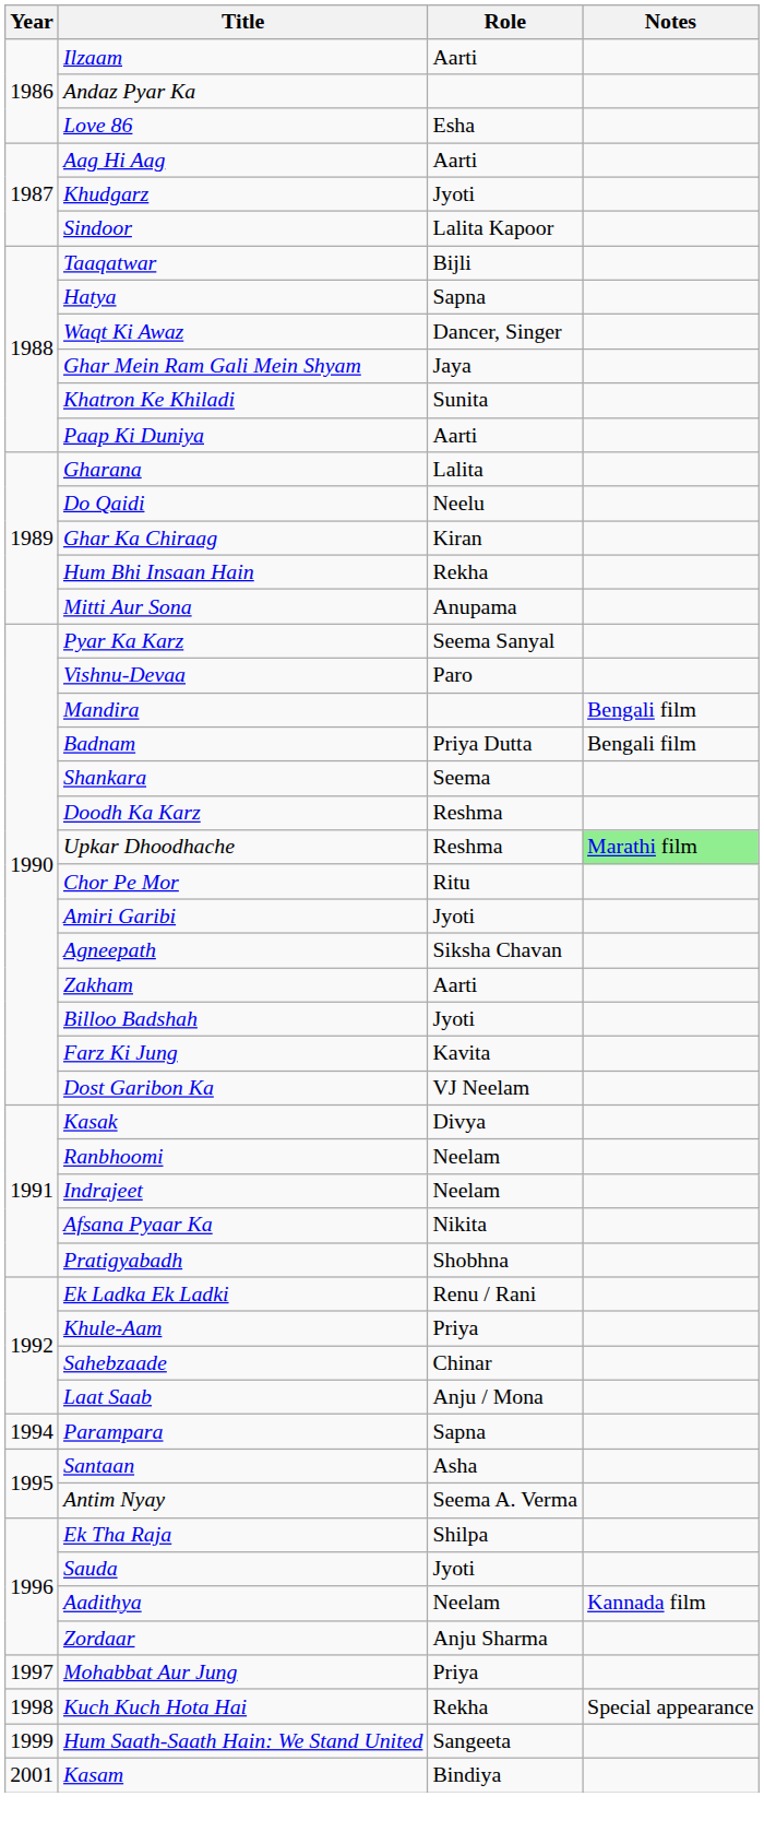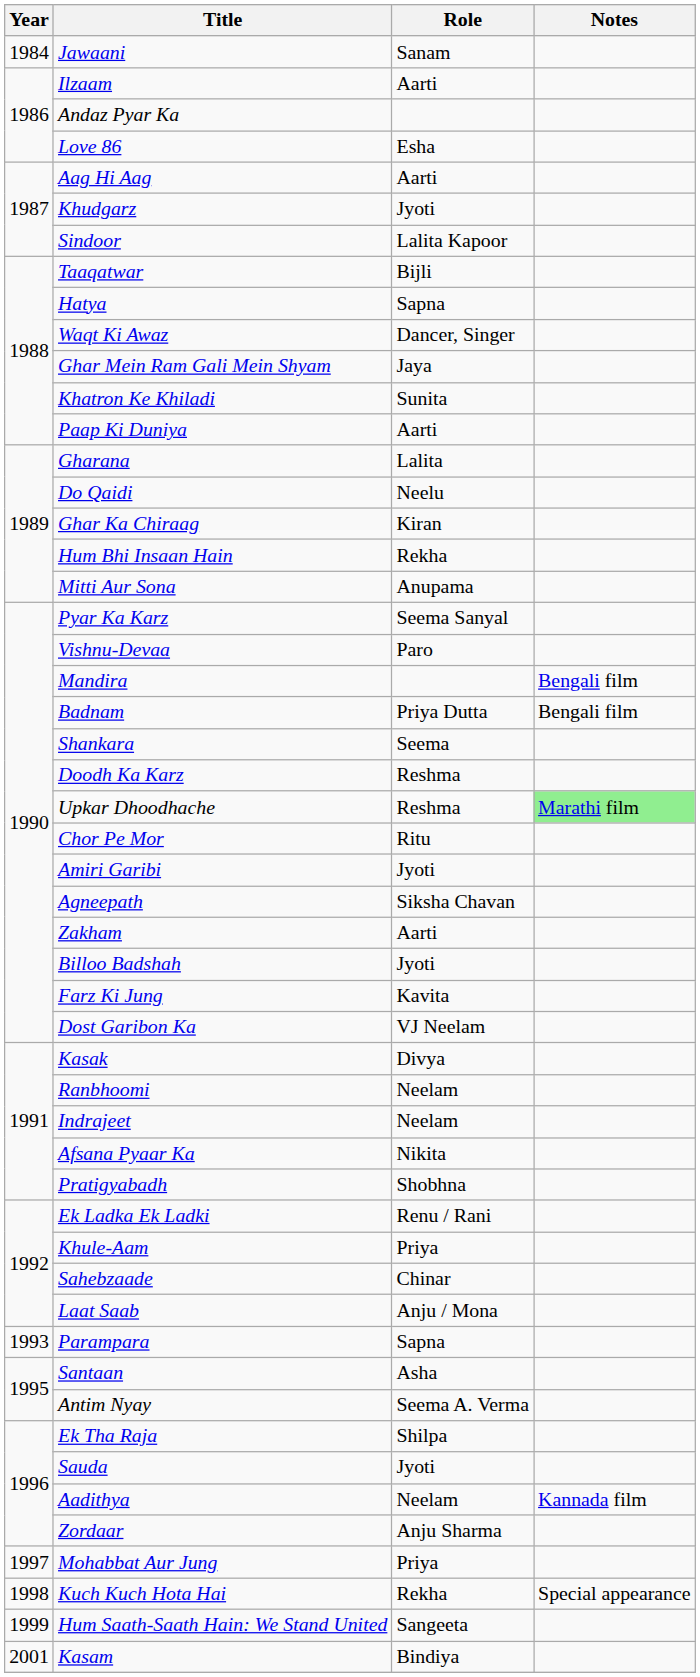 <table class="wikitable sortable plainrowheaders">
 <tr style="background:#ccc; text-align:center;">
 <th scope="col">Year</th>
 <th scope="col">Title</th>
 <th scope="col">Role</th>
 <th scope="col" class="unsortable">Notes</th>
+</tr>
+<tr>
+<td>1984</td>
+<td><em><a href='#'>Jawaani</a></em></td>
+<td>Sanam</td>
+<td></td>
 </tr>
 <tr>
 <td rowspan="3">1986</td>
 <td><em><a href='#'>Ilzaam</a></em></td>
 <td>Aarti</td>
 <td></td>
 </tr>
 <tr>
 <td><em>Andaz Pyar Ka</em></td>
 <td></td>
 <td></td>
 </tr>
 <tr>
 <td><em><a href='#'>Love 86</a></em></td>
 <td>Esha</td>
 <td></td>
 </tr>
 <tr>
 <td rowspan="3">1987</td>
 <td><em><a href='#'>Aag Hi Aag</a></em></td>
 <td>Aarti</td>
 <td></td>
 </tr>
 <tr>
 <td><em><a href='#'>Khudgarz</a></em></td>
 <td>Jyoti</td>
 <td></td>
 </tr>
 <tr>
 <td><em><a href='#'>Sindoor</a></em></td>
 <td>Lalita Kapoor</td>
 <td></td>
 </tr>
 <tr>
 <td rowspan="6">1988</td>
 <td><em><a href='#'>Taaqatwar</a></em></td>
 <td>Bijli</td>
 <td></td>
 </tr>
 <tr>
 <td><em><a href='#'>Hatya</a></em></td>
 <td>Sapna</td>
 <td></td>
 </tr>
 <tr>
 <td><em><a href='#'>Waqt Ki Awaz</a></em></td>
 <td>Dancer, Singer</td>
 <td></td>
 </tr>
 <tr>
 <td><em><a href='#'>Ghar Mein Ram Gali Mein Shyam</a></em></td>
 <td>Jaya</td>
 <td></td>
 </tr>
 <tr>
 <td><em><a href='#'>Khatron Ke Khiladi</a></em></td>
 <td>Sunita</td>
 <td></td>
 </tr>
 <tr>
 <td><em><a href='#'>Paap Ki Duniya</a></em></td>
 <td>Aarti</td>
 <td></td>
 </tr>
 <tr>
 <td rowspan="5">1989</td>
 <td><em><a href='#'>Gharana</a></em></td>
 <td>Lalita</td>
 <td></td>
 </tr>
 <tr>
 <td><em><a href='#'>Do Qaidi</a></em></td>
 <td>Neelu</td>
 <td></td>
 </tr>
 <tr>
 <td><em><a href='#'>Ghar Ka Chiraag</a></em></td>
 <td>Kiran</td>
 <td></td>
 </tr>
 <tr>
 <td><em><a href='#'>Hum Bhi Insaan Hain</a></em></td>
 <td>Rekha</td>
 <td></td>
 </tr>
 <tr>
 <td><em><a href='#'>Mitti Aur Sona</a></em></td>
 <td>Anupama</td>
 <td></td>
 </tr>
 <tr>
 <td rowspan="14">1990</td>
 <td><em><a href='#'>Pyar Ka Karz</a></em></td>
 <td>Seema Sanyal</td>
 <td></td>
 </tr>
 <tr>
 <td><em><a href='#'>Vishnu-Devaa</a></em></td>
 <td>Paro</td>
 <td></td>
 </tr>
 <tr>
 <td><em><a href='#'>Mandira</a></em></td>
 <td></td>
 <td><a href='#'>Bengali</a> film</td>
 </tr>
 <tr>
 <td><em><a href='#'>Badnam</a></em></td>
 <td>Priya Dutta</td>
 <td>Bengali film</td>
 </tr>
 <tr>
 <td><em><a href='#'>Shankara</a></em></td>
 <td>Seema</td>
 <td></td>
 </tr>
 <tr>
 <td><em><a href='#'>Doodh Ka Karz</a></em></td>
 <td>Reshma</td>
 <td></td>
 </tr>
 <tr>
 <td><em>Upkar Dhoodhache</em></td>
 <td>Reshma</td>
 <td style="background: lightgreen;"><a href='#'>Marathi</a> film</td>
 </tr>
 <tr>
 <td><em><a href='#'>Chor Pe Mor</a></em></td>
 <td>Ritu</td>
 <td></td>
 </tr>
 <tr>
 <td><em><a href='#'>Amiri Garibi</a></em></td>
 <td>Jyoti</td>
 <td></td>
 </tr>
 <tr>
 <td><em><a href='#'>Agneepath</a></em></td>
 <td>Siksha Chavan</td>
 <td></td>
 </tr>
 <tr>
 <td><em><a href='#'>Zakham</a></em></td>
 <td>Aarti</td>
 <td></td>
 </tr>
 <tr>
 <td><em><a href='#'>Billoo Badshah</a></em></td>
 <td>Jyoti</td>
 <td></td>
 </tr>
 <tr>
 <td><em><a href='#'>Farz Ki Jung</a></em></td>
 <td>Kavita</td>
 <td></td>
 </tr>
 <tr>
 <td><em><a href='#'>Dost Garibon Ka</a></em></td>
 <td>VJ Neelam</td>
 <td></td>
 </tr>
 <tr>
 <td rowspan="5">1991</td>
 <td><em><a href='#'>Kasak</a></em></td>
 <td>Divya</td>
 <td></td>
 </tr>
 <tr>
 <td><em><a href='#'>Ranbhoomi</a></em></td>
 <td>Neelam</td>
 <td></td>
 </tr>
 <tr>
 <td><em><a href='#'>Indrajeet</a></em></td>
 <td>Neelam</td>
 <td></td>
 </tr>
 <tr>
 <td><em><a href='#'>Afsana Pyaar Ka</a></em></td>
 <td>Nikita</td>
 <td></td>
 </tr>
 <tr>
 <td><em><a href='#'>Pratigyabadh</a></em></td>
 <td>Shobhna</td>
 <td></td>
 </tr>
 <tr>
 <td rowspan="4">1992</td>
 <td><em><a href='#'>Ek Ladka Ek Ladki</a></em></td>
 <td>Renu / Rani</td>
 <td></td>
 </tr>
 <tr>
 <td><em><a href='#'>Khule-Aam</a></em></td>
 <td>Priya</td>
 <td></td>
 </tr>
 <tr>
 <td><em><a href='#'>Sahebzaade</a></em></td>
 <td>Chinar</td>
 <td></td>
 </tr>
 <tr>
 <td><em><a href='#'>Laat Saab</a></em></td>
 <td>Anju / Mona</td>
 <td></td>
 </tr>
 <tr>
-<td rowspan="1">1994</td>
+<td rowspan="1">1993</td>
 <td><em><a href='#'>Parampara</a></em></td>
 <td>Sapna</td>
 <td></td>
 </tr>
 <tr>
 <td rowspan="2">1995</td>
 <td><em><a href='#'>Santaan</a></em></td>
 <td>Asha</td>
 <td></td>
 </tr>
 <tr>
 <td><em>Antim Nyay</em></td>
 <td>Seema A. Verma</td>
 <td></td>
 </tr>
 <tr>
 <td rowspan="4">1996</td>
 <td><em><a href='#'>Ek Tha Raja</a></em></td>
 <td>Shilpa</td>
 <td></td>
 </tr>
 <tr>
 <td><em><a href='#'>Sauda</a></em></td>
 <td>Jyoti</td>
 <td></td>
 </tr>
 <tr>
 <td><em><a href='#'>Aadithya</a></em></td>
 <td>Neelam</td>
 <td><a href='#'>Kannada</a> film</td>
 </tr>
 <tr>
 <td><em><a href='#'>Zordaar</a></em></td>
 <td>Anju Sharma</td>
 <td></td>
 </tr>
 <tr>
 <td>1997</td>
 <td><em><a href='#'>Mohabbat Aur Jung</a></em></td>
 <td>Priya</td>
 <td></td>
 </tr>
 <tr>
 <td>1998</td>
 <td><em><a href='#'>Kuch Kuch Hota Hai</a></em></td>
 <td>Rekha</td>
 <td>Special appearance</td>
 </tr>
 <tr>
 <td>1999</td>
 <td><em><a href='#'>Hum Saath-Saath Hain: We Stand United</a></em></td>
 <td>Sangeeta</td>
 <td></td>
 </tr>
 <tr>
 <td>2001</td>
 <td><em><a href='#'>Kasam</a></em></td>
 <td>Bindiya</td>
 <td></td>
 </tr>
 <tr>
 </tr>
 </table>
